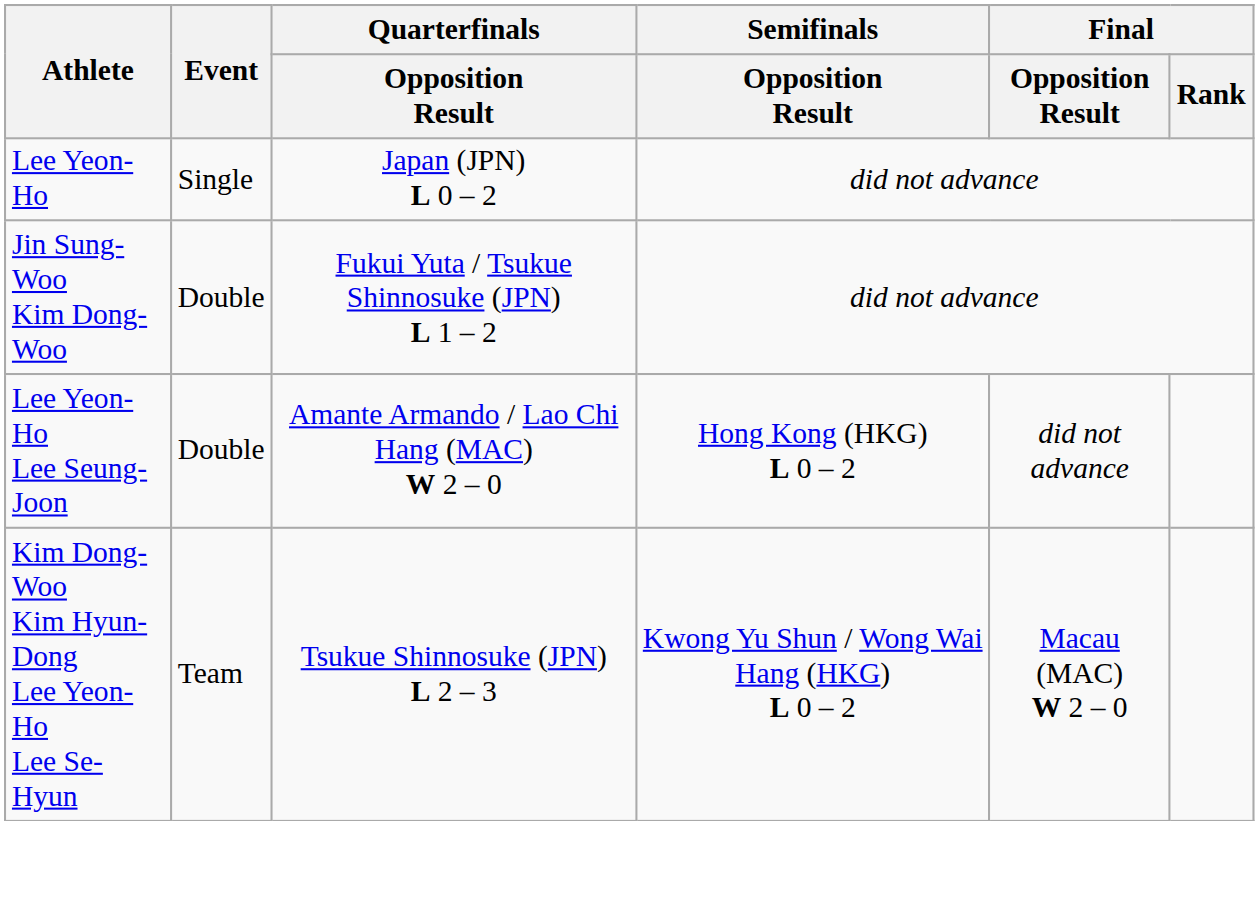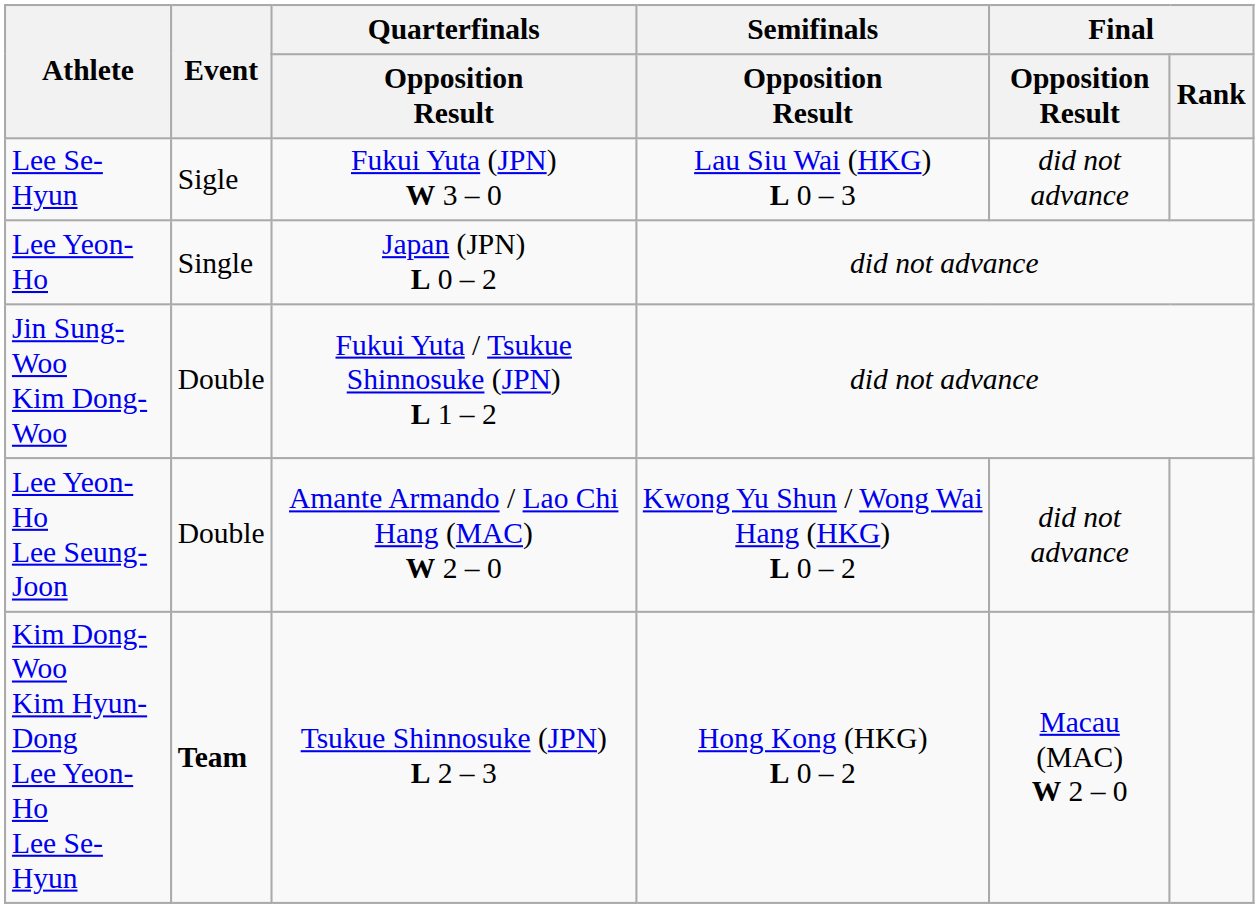 <table class="wikitable" style="font-size:90%">
 <tr>
 <th rowspan="2">Athlete</th>
 <th rowspan="2">Event</th>
 <th>Quarterfinals</th>
 <th>Semifinals</th>
 <th colspan="2">Final</th>
 </tr>
 <tr>
 <th>Opposition<br>Result</th>
 <th>Opposition<br>Result</th>
 <th>Opposition<br>Result</th>
 <th>Rank</th>
+</tr>
+<tr>
+<td><a href='#'>Lee Se-Hyun</a></td>
+<td>Sigle</td>
+<td align=center> <a href='#'>Fukui Yuta</a> <span>(<a href='#'>JPN</a>)</span><br><strong>W</strong> 3 – 0</td>
+<td align=center> <a href='#'>Lau Siu Wai</a> <span>(<a href='#'>HKG</a>)</span><br><strong>L</strong> 0 – 3</td>
+<td align=center><em>did not advance</em></td>
+<td align=center></td>
 </tr>
 <tr>
 <td><a href='#'>Lee Yeon-Ho</a></td>
 <td>Single</td>
 <td align=center> <a href='#'>Japan</a> <span>(JPN)</span><br><strong>L</strong> 0 – 2</td>
 <td align=center colspan=3><em>did not advance</em></td>
 </tr>
 <tr>
 <td><a href='#'>Jin Sung-Woo</a><br><a href='#'>Kim Dong-Woo</a></td>
 <td>Double</td>
 <td align=center> <a href='#'>Fukui Yuta</a> / <a href='#'>Tsukue Shinnosuke</a> <span>(<a href='#'>JPN</a>)</span><br><strong>L</strong> 1 – 2</td>
 <td align=center colspan=3><em>did not advance</em></td>
 </tr>
 <tr>
 <td><a href='#'>Lee Yeon-Ho</a><br><a href='#'>Lee Seung-Joon</a></td>
 <td>Double</td>
 <td align=center> <a href='#'>Amante Armando</a> / <a href='#'>Lao Chi Hang</a> <span>(<a href='#'>MAC</a>)</span><br><strong>W</strong> 2 – 0</td>
-<td align=center> <a href='#'>Hong Kong</a> <span>(HKG)</span><br><strong>L</strong> 0 – 2</td>
+<td align=center> <a href='#'>Kwong Yu Shun</a> / <a href='#'>Wong Wai Hang</a> <span>(<a href='#'>HKG</a>)</span><br><strong>L</strong> 0 – 2</td>
 <td align=center><em>did not advance</em></td>
 <td align=center></td>
 </tr>
 <tr>
 <td><a href='#'>Kim Dong-Woo</a><br><a href='#'>Kim Hyun-Dong</a><br><a href='#'>Lee Yeon-Ho</a><br><a href='#'>Lee Se-Hyun</a></td>
-<td>Team</td>
+<td><strong>Team</strong></td>
 <td align=center> <a href='#'>Tsukue Shinnosuke</a> <span>(<a href='#'>JPN</a>)</span><br><strong>L</strong> 2 – 3</td>
-<td align=center> <a href='#'>Kwong Yu Shun</a> / <a href='#'>Wong Wai Hang</a> <span>(<a href='#'>HKG</a>)</span><br><strong>L</strong> 0 – 2</td>
+<td align=center> <a href='#'>Hong Kong</a> <span>(HKG)</span><br><strong>L</strong> 0 – 2</td>
 <td align=center> <a href='#'>Macau</a> <span>(MAC)</span><br><strong>W</strong> 2 – 0</td>
 <td align=center></td>
 </tr>
 </table>
